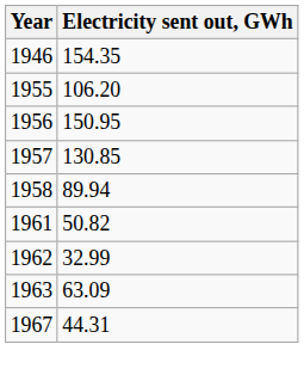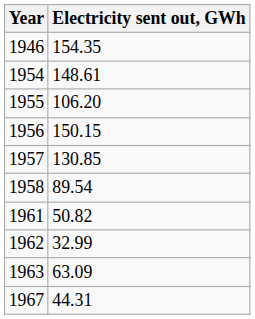 <table class="wikitable">
 <tr>
 <th>Year</th>
 <th>Electricity  sent out, GWh</th>
 </tr>
 <tr>
 <td>1946</td>
 <td>154.35</td>
 </tr>
 <tr>
+<td>1954</td>
+<td>148.61</td>
+</tr>
+<tr>
 <td>1955</td>
 <td>106.20</td>
 </tr>
 <tr>
 <td>1956</td>
-<td>150.95</td>
+<td>150.15</td>
 </tr>
 <tr>
 <td>1957</td>
 <td>130.85</td>
 </tr>
 <tr>
 <td>1958</td>
-<td>89.94</td>
+<td>89.54</td>
 </tr>
 <tr>
 <td>1961</td>
 <td>50.82</td>
 </tr>
 <tr>
 <td>1962</td>
 <td>32.99</td>
 </tr>
 <tr>
 <td>1963</td>
 <td>63.09</td>
 </tr>
 <tr>
 <td>1967</td>
 <td>44.31</td>
 </tr>
 </table>
